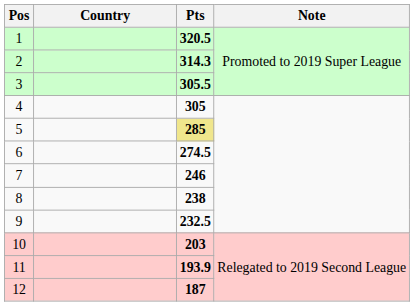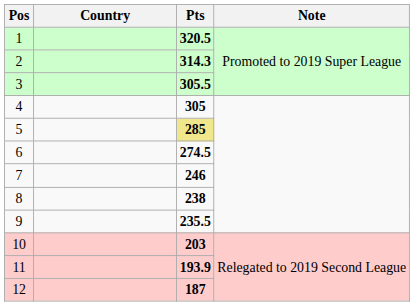 <table class="wikitable" style="text-align: center; font-size:95%">
 <tr>
 <th width="25">Pos</th>
 <th width="150">Country</th>
 <th width="25">Pts</th>
 <th>Note</th>
 </tr>
 <tr bgcolor=ccffcc>
 <td>1</td>
 <td align="left"><strong></strong></td>
 <td><strong>320.5</strong></td>
 <td rowspan=3>Promoted to 2019 Super League</td>
 </tr>
 <tr bgcolor=ccffcc>
 <td>2</td>
 <td align="left"><strong></strong></td>
 <td><strong>314.3</strong></td>
 </tr>
 <tr bgcolor=ccffcc>
 <td>3</td>
 <td align="left"><strong></strong></td>
 <td><strong>305.5</strong></td>
 </tr>
 <tr>
 <td>4</td>
 <td align="left"><strong></strong></td>
 <td><strong>305</strong></td>
 <td rowspan=6></td>
 </tr>
 <tr>
 <td>5</td>
 <td align="left"><strong></strong></td>
 <td style="background: khaki;"><strong>285</strong></td>
 </tr>
 <tr>
 <td>6</td>
 <td align="left"><strong></strong></td>
 <td><strong>274.5</strong></td>
 </tr>
 <tr>
 <td>7</td>
 <td align="left"><strong></strong></td>
 <td><strong>246</strong></td>
 </tr>
 <tr>
 <td>8</td>
 <td align="left"><strong></strong></td>
 <td><strong>238</strong></td>
 </tr>
 <tr>
 <td>9</td>
 <td align="left"><strong></strong></td>
-<td><strong>232.5</strong></td>
+<td><strong>235.5</strong></td>
 </tr>
 <tr bgcolor=ffcccc>
 <td>10</td>
 <td align="left"><strong></strong></td>
 <td><strong>203</strong></td>
 <td rowspan=3>Relegated to 2019 Second League</td>
 </tr>
 <tr bgcolor=ffcccc>
 <td>11</td>
 <td align="left"><strong></strong></td>
 <td><strong>193.9</strong></td>
 </tr>
 <tr bgcolor=ffcccc>
 <td>12</td>
 <td align="left"><strong></strong></td>
 <td><strong>187</strong></td>
 </tr>
 </table>
